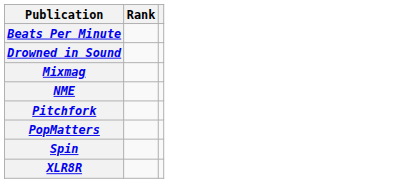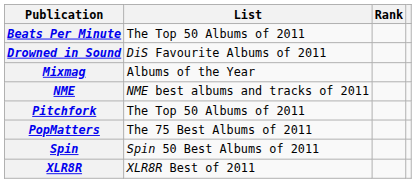 <table class="wikitable sortable plainrowheaders" style="border:none; margin:0;">
 <tr>
 <th scope="col">Publication</th>
+<th scope="col" class="unsortable">List</th>
 <th scope="col" data-sort-type="number">Rank</th>
 <th scope="col" class="unsortable"></th>
 </tr>
 <tr>
 <th scope="row"><em><a href='#'>Beats Per Minute</a></em></th>
+<td>The Top 50 Albums of 2011</td>
 <td></td>
 <td></td>
 </tr>
 <tr>
 <th scope="row"><em><a href='#'>Drowned in Sound</a></em></th>
+<td><em>DiS</em> Favourite Albums of 2011</td>
 <td></td>
 <td></td>
 </tr>
 <tr>
 <th scope="row"><em><a href='#'>Mixmag</a></em></th>
+<td>Albums of the Year</td>
 <td></td>
 <td></td>
 </tr>
 <tr>
 <th scope="row"><em><a href='#'>NME</a></em></th>
+<td><em>NME</em> best albums and tracks of 2011</td>
 <td></td>
 <td></td>
 </tr>
 <tr>
 <th scope="row"><em><a href='#'>Pitchfork</a></em></th>
+<td>The Top 50 Albums of 2011</td>
 <td></td>
 <td></td>
 </tr>
 <tr>
 <th scope="row"><em><a href='#'>PopMatters</a></em></th>
+<td>The 75 Best Albums of 2011</td>
 <td></td>
 <td></td>
 </tr>
 <tr>
 <th scope="row"><em><a href='#'>Spin</a></em></th>
+<td><em>Spin</em> 50 Best Albums of 2011</td>
 <td></td>
 <td></td>
 </tr>
 <tr>
 <th scope="row"><em><a href='#'>XLR8R</a></em></th>
+<td><em>XLR8R</em> Best of 2011</td>
 <td></td>
 <td></td>
 </tr>
 </table>
